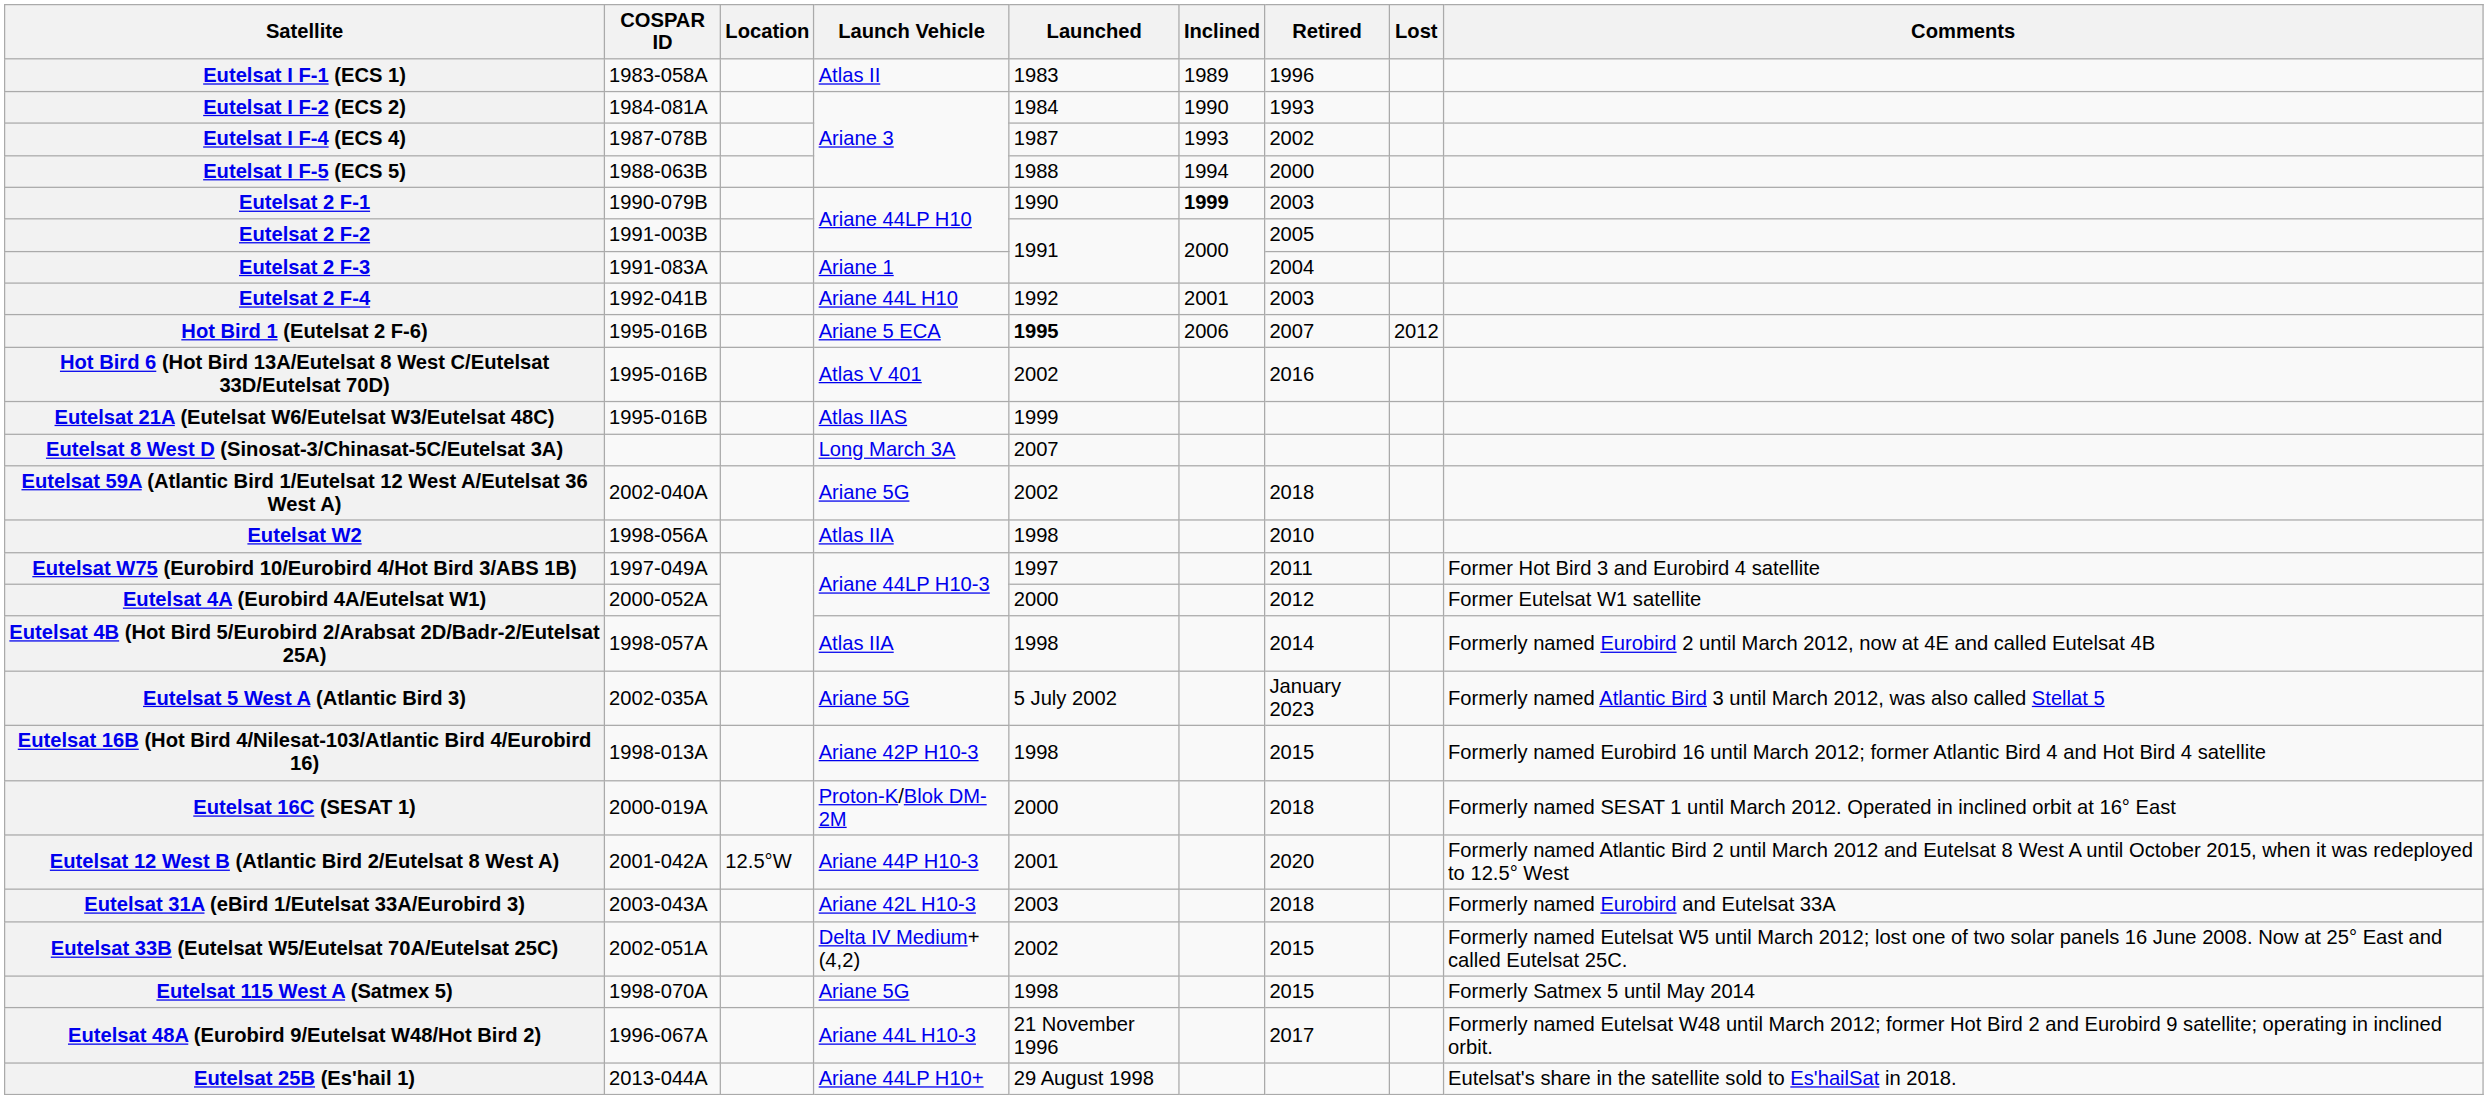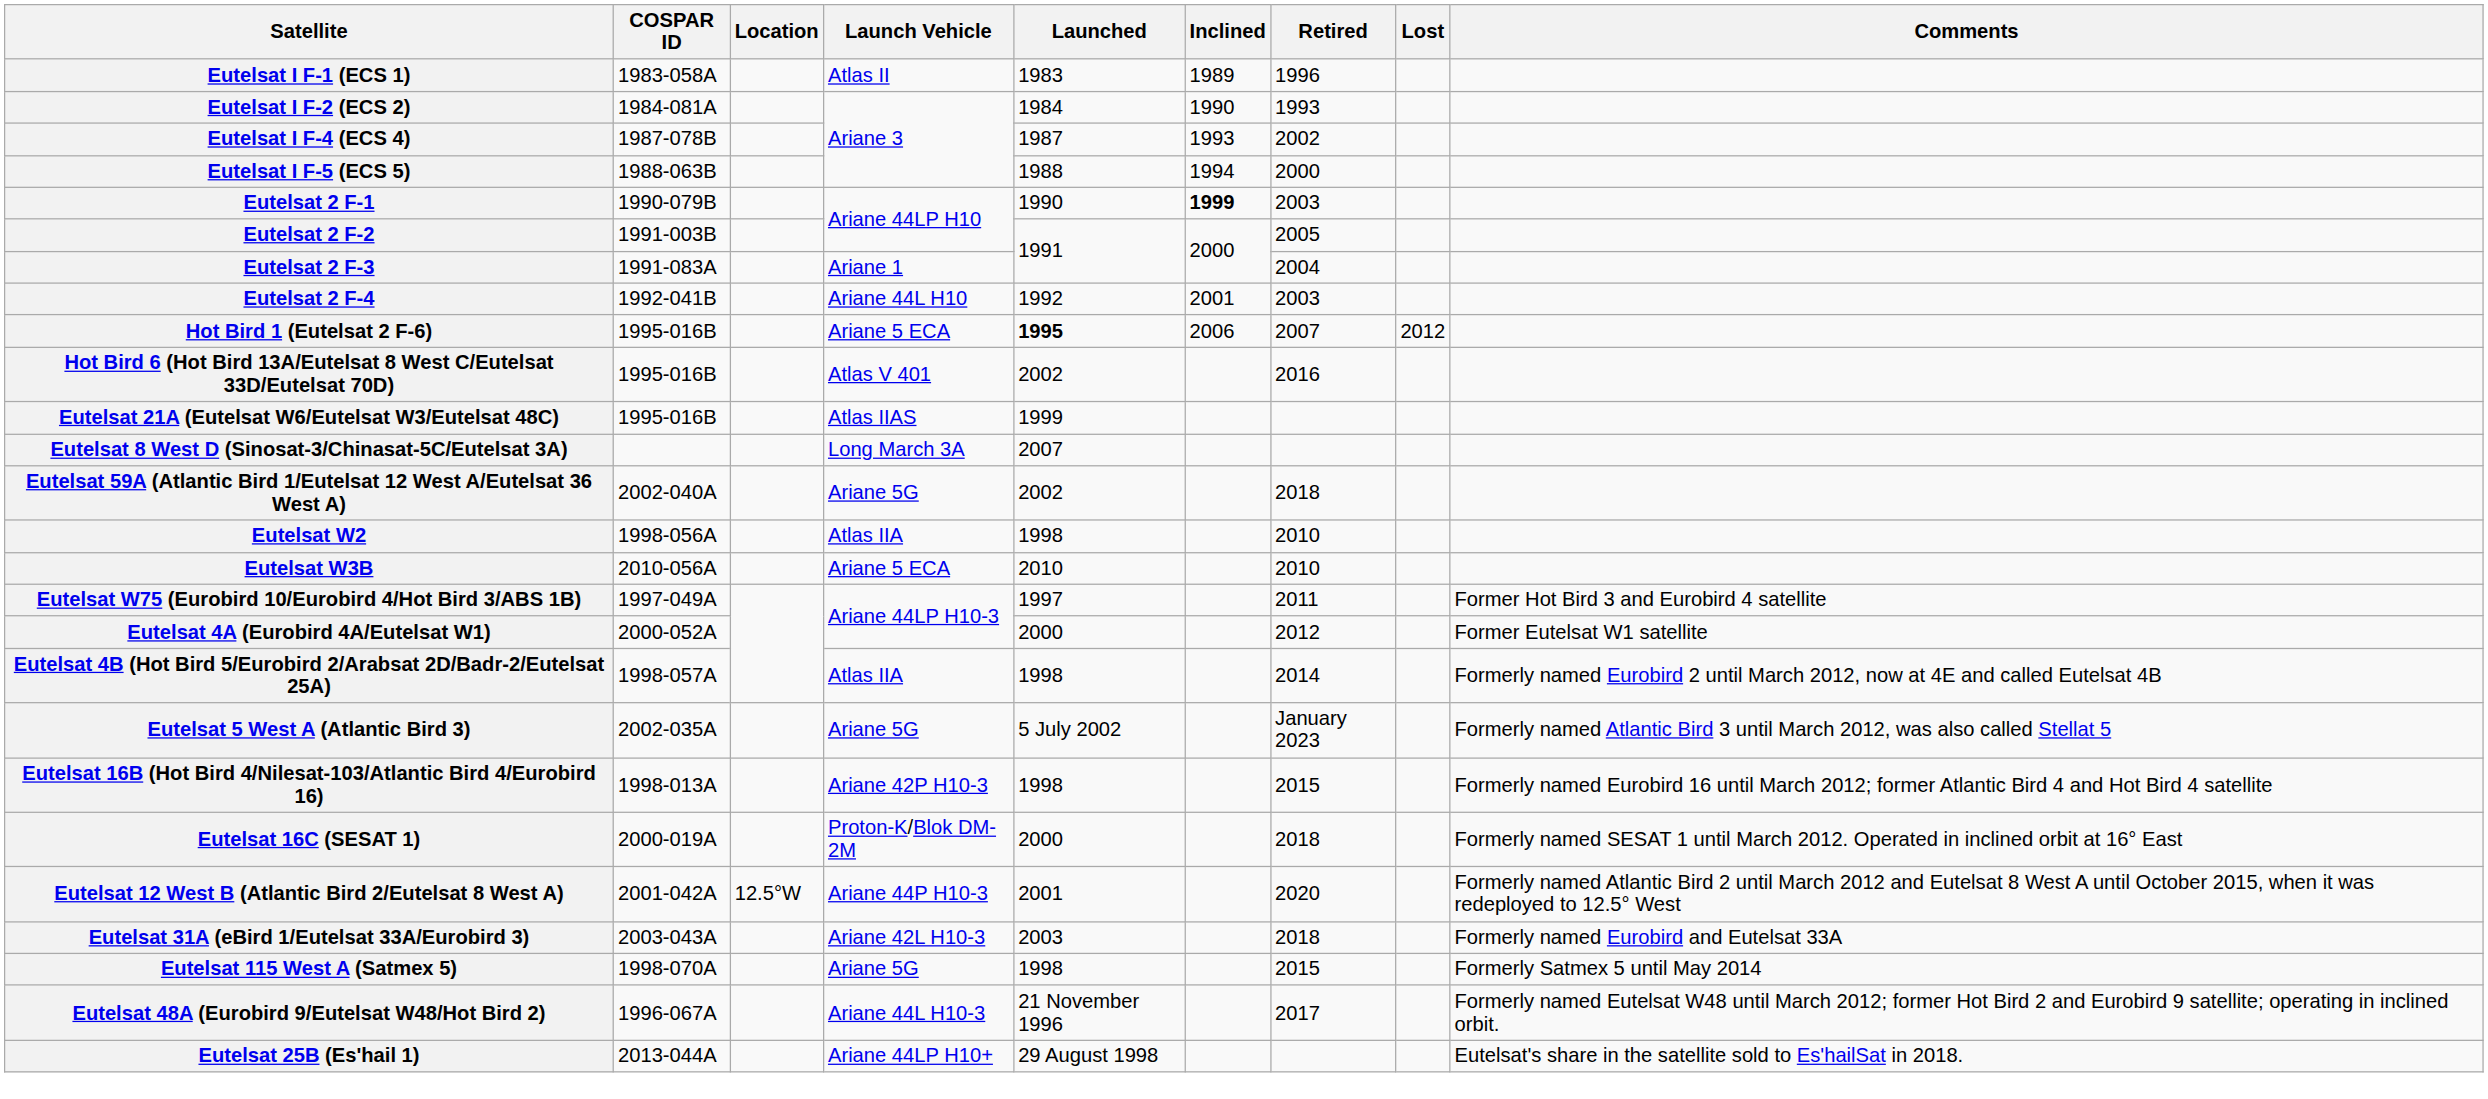 <table class="wikitable sortable" style="text-align:left;">
 <tr>
 <th>Satellite</th>
 <th>COSPAR ID</th>
 <th data-sort-type="number">Location</th>
 <th>Launch Vehicle</th>
 <th>Launched</th>
 <th>Inclined</th>
 <th>Retired</th>
 <th>Lost</th>
 <th>Comments</th>
 </tr>
 <tr>
 <th><a href='#'>Eutelsat I F-1</a> (ECS 1)</th>
 <td>1983-058A</td>
 <td></td>
 <td><a href='#'>Atlas II</a></td>
 <td>1983</td>
 <td>1989</td>
 <td>1996</td>
 <td></td>
 <td></td>
 </tr>
 <tr>
 <th><a href='#'>Eutelsat I F-2</a> (ECS 2)</th>
 <td>1984-081A</td>
 <td></td>
 <td rowspan="3"><a href='#'>Ariane 3</a></td>
 <td>1984</td>
 <td>1990</td>
 <td>1993</td>
 <td></td>
 <td></td>
 </tr>
 <tr>
 <th><a href='#'>Eutelsat I F-4</a> (ECS 4)</th>
 <td>1987-078B</td>
 <td></td>
 <td>1987</td>
 <td>1993</td>
 <td>2002</td>
 <td></td>
 <td></td>
 </tr>
 <tr>
 <th><a href='#'>Eutelsat I F-5</a> (ECS 5)</th>
 <td>1988-063B</td>
 <td></td>
 <td>1988</td>
 <td>1994</td>
 <td>2000</td>
 <td></td>
 <td></td>
 </tr>
 <tr>
 <th><a href='#'>Eutelsat 2 F-1</a></th>
 <td>1990-079B</td>
 <td></td>
 <td rowspan="2"><a href='#'>Ariane 44LP H10</a></td>
 <td>1990</td>
 <td><strong>1999</strong></td>
 <td>2003</td>
 <td></td>
 <td></td>
 </tr>
 <tr>
 <th><a href='#'>Eutelsat 2 F-2</a></th>
 <td>1991-003B</td>
 <td></td>
 <td rowspan="2">1991</td>
 <td rowspan="2">2000</td>
 <td>2005</td>
 <td></td>
 <td></td>
 </tr>
 <tr>
 <th><a href='#'>Eutelsat 2 F-3</a></th>
 <td>1991-083A</td>
 <td></td>
 <td><a href='#'>Ariane 1</a></td>
 <td>2004</td>
 <td></td>
 <td></td>
 </tr>
 <tr>
 <th><a href='#'>Eutelsat 2 F-4</a></th>
 <td>1992-041B</td>
 <td></td>
 <td><a href='#'>Ariane 44L H10</a></td>
 <td>1992</td>
 <td>2001</td>
 <td>2003</td>
 <td></td>
 <td></td>
 </tr>
 <tr>
 <th><a href='#'>Hot Bird 1</a> (Eutelsat 2 F-6)</th>
 <td>1995-016B</td>
 <td></td>
 <td><a href='#'>Ariane 5 ECA</a></td>
 <td><strong>1995</strong></td>
 <td>2006</td>
 <td>2007</td>
 <td>2012</td>
 <td></td>
 </tr>
 <tr>
 <th><a href='#'>Hot Bird 6</a> (Hot Bird 13A/Eutelsat 8 West C/Eutelsat 33D/Eutelsat 70D)</th>
 <td>1995-016B</td>
 <td></td>
 <td><a href='#'>Atlas V 401</a></td>
 <td>2002</td>
 <td></td>
 <td>2016</td>
 <td></td>
 <td></td>
 </tr>
 <tr>
 <th><a href='#'>Eutelsat 21A</a> (Eutelsat W6/Eutelsat W3/Eutelsat 48C)</th>
 <td>1995-016B</td>
 <td></td>
 <td><a href='#'>Atlas IIAS</a></td>
 <td>1999</td>
 <td></td>
 <td></td>
 <td></td>
 <td></td>
 </tr>
 <tr>
 <th><a href='#'>Eutelsat 8 West D</a> (Sinosat-3/Chinasat-5C/Eutelsat 3A)</th>
 <td></td>
 <td></td>
 <td><a href='#'>Long March 3A</a></td>
 <td>2007</td>
 <td></td>
 <td></td>
 <td></td>
 <td></td>
 </tr>
 <tr>
 <th><a href='#'>Eutelsat 59A</a> (Atlantic Bird 1/Eutelsat 12 West A/Eutelsat 36 West A)</th>
 <td>2002-040A</td>
 <td></td>
 <td><a href='#'>Ariane 5G</a></td>
 <td>2002</td>
 <td></td>
 <td>2018</td>
 <td></td>
 <td></td>
 </tr>
 <tr>
 <th><a href='#'>Eutelsat W2</a></th>
 <td>1998-056A</td>
 <td></td>
 <td><a href='#'>Atlas IIA</a></td>
 <td>1998</td>
 <td></td>
 <td>2010</td>
 <td></td>
 <td></td>
 </tr>
 <tr>
+<th><a href='#'>Eutelsat W3B</a></th>
+<td>2010-056A</td>
+<td></td>
+<td><a href='#'>Ariane 5 ECA</a></td>
+<td>2010</td>
+<td></td>
+<td>2010</td>
+<td></td>
+<td></td>
+</tr>
+<tr>
 <th><a href='#'>Eutelsat W75</a> (Eurobird 10/Eurobird 4/Hot Bird 3/ABS 1B)</th>
 <td>1997-049A</td>
 <td rowspan="3"></td>
 <td rowspan="2"><a href='#'>Ariane 44LP H10-3</a></td>
 <td>1997</td>
 <td></td>
 <td>2011</td>
 <td></td>
 <td>Former Hot Bird 3 and Eurobird 4 satellite</td>
 </tr>
 <tr>
 <th><a href='#'>Eutelsat 4A</a> (Eurobird 4A/Eutelsat W1)</th>
 <td>2000-052A</td>
 <td>2000</td>
 <td></td>
 <td>2012</td>
 <td></td>
 <td>Former Eutelsat W1 satellite</td>
 </tr>
 <tr>
 <th><a href='#'>Eutelsat 4B</a> (Hot Bird 5/Eurobird 2/Arabsat 2D/Badr-2/Eutelsat 25A)</th>
 <td>1998-057A</td>
 <td><a href='#'>Atlas IIA</a></td>
 <td>1998</td>
 <td></td>
 <td>2014</td>
 <td></td>
 <td>Formerly named <a href='#'>Eurobird</a> 2 until March 2012, now at 4E and called Eutelsat 4B</td>
 </tr>
 <tr>
 <th><a href='#'>Eutelsat 5 West A</a> (Atlantic Bird 3)</th>
 <td>2002-035A</td>
 <td></td>
 <td><a href='#'>Ariane 5G</a></td>
 <td>5 July 2002</td>
 <td></td>
 <td>January 2023</td>
 <td></td>
 <td>Formerly named <a href='#'>Atlantic Bird</a> 3 until March 2012, was also called <a href='#'>Stellat 5</a></td>
 </tr>
 <tr>
 <th><a href='#'>Eutelsat 16B</a> (Hot Bird 4/Nilesat-103/Atlantic Bird 4/Eurobird 16)</th>
 <td>1998-013A</td>
 <td></td>
 <td><a href='#'>Ariane 42P H10-3</a></td>
 <td>1998</td>
 <td></td>
 <td>2015</td>
 <td></td>
 <td>Formerly named Eurobird 16 until March 2012; former Atlantic Bird 4 and Hot Bird 4 satellite</td>
 </tr>
 <tr>
 <th><a href='#'>Eutelsat 16C</a> (SESAT 1)</th>
 <td>2000-019A</td>
 <td></td>
 <td><a href='#'>Proton-K</a>/<a href='#'>Blok DM-2M</a></td>
 <td>2000</td>
 <td></td>
 <td>2018</td>
 <td></td>
 <td>Formerly named SESAT 1 until March 2012. Operated in inclined orbit at 16° East</td>
 </tr>
 <tr>
 <th><a href='#'>Eutelsat 12 West B</a> (Atlantic Bird 2/Eutelsat 8 West A)</th>
 <td>2001-042A</td>
 <td>12.5°W</td>
 <td><a href='#'>Ariane 44P H10-3</a></td>
 <td>2001</td>
 <td></td>
 <td>2020</td>
 <td></td>
 <td>Formerly named Atlantic Bird 2 until March 2012 and Eutelsat 8 West A until October 2015, when it was redeployed to 12.5° West</td>
 </tr>
 <tr>
 <th><a href='#'>Eutelsat 31A</a> (eBird 1/Eutelsat 33A/Eurobird 3)</th>
 <td>2003-043A</td>
 <td></td>
 <td><a href='#'>Ariane 42L H10-3</a></td>
 <td>2003</td>
 <td></td>
 <td>2018</td>
 <td></td>
 <td>Formerly named <a href='#'>Eurobird</a> and Eutelsat 33A</td>
 </tr>
 <tr>
-<th><a href='#'>Eutelsat 33B</a> (Eutelsat W5/Eutelsat 70A/Eutelsat 25C)</th>
-<td>2002-051A</td>
-<td></td>
-<td><a href='#'>Delta IV Medium</a>+(4,2)</td>
-<td>2002</td>
-<td></td>
-<td>2015</td>
-<td></td>
-<td>Formerly named Eutelsat W5 until March 2012; lost one of two solar panels 16 June 2008. Now at 25° East and called Eutelsat 25C.</td>
-</tr>
-<tr>
 <th><a href='#'>Eutelsat 115 West A</a> (Satmex 5)</th>
 <td>1998-070A</td>
 <td></td>
 <td><a href='#'>Ariane 5G</a></td>
 <td>1998</td>
 <td></td>
 <td>2015</td>
 <td></td>
 <td>Formerly Satmex 5 until May 2014</td>
 </tr>
 <tr>
 <th><a href='#'>Eutelsat 48A</a> (Eurobird 9/Eutelsat W48/Hot Bird 2)</th>
 <td>1996-067A</td>
 <td></td>
 <td><a href='#'>Ariane 44L H10-3</a></td>
 <td>21 November 1996</td>
 <td></td>
 <td>2017</td>
 <td></td>
 <td>Formerly named Eutelsat W48 until March 2012; former Hot Bird 2 and Eurobird 9 satellite; operating in inclined orbit.</td>
 </tr>
 <tr>
 <th><a href='#'>Eutelsat 25B</a> (Es'hail 1)</th>
 <td>2013-044A</td>
 <td></td>
 <td><a href='#'>Ariane 44LP H10+</a></td>
 <td>29 August 1998</td>
 <td></td>
 <td></td>
 <td></td>
 <td>Eutelsat's share in the satellite sold to <a href='#'>Es'hailSat</a> in 2018.</td>
 </tr>
 </table>
